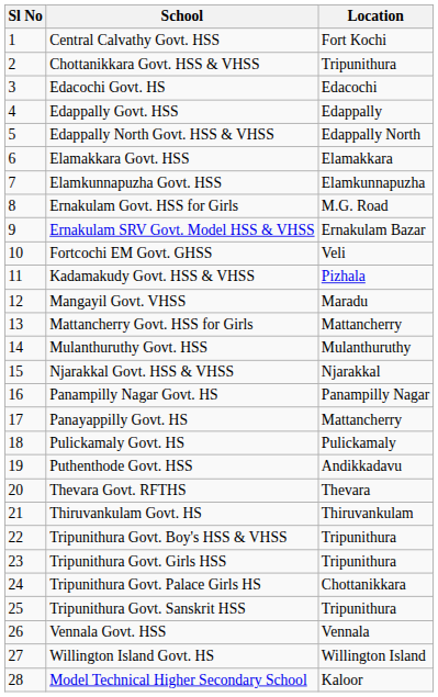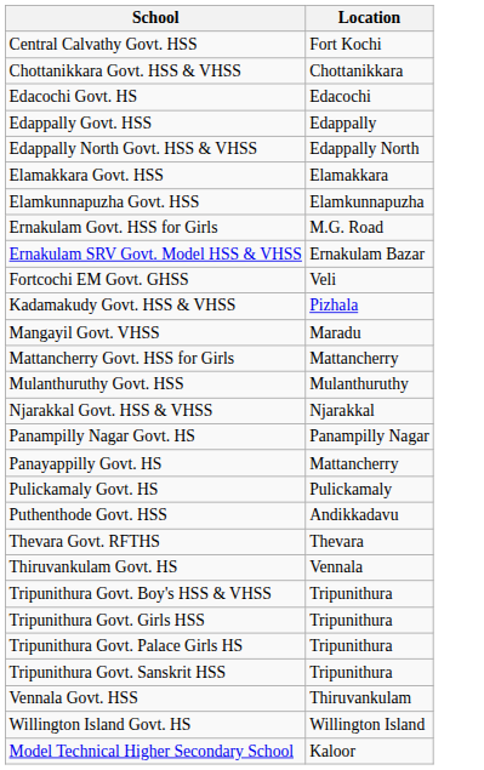 <table class="sortable wikitable">
 <tr>
-<th>Sl No</th>
 <th>School</th>
 <th>Location</th>
 </tr>
 <tr>
-<td>1</td>
 <td>Central Calvathy Govt. HSS</td>
 <td>Fort Kochi</td>
 </tr>
 <tr>
-<td>2</td>
 <td>Chottanikkara Govt. HSS & VHSS</td>
-<td>Tripunithura</td>
+<td>Chottanikkara</td>
 </tr>
 <tr>
-<td>3</td>
 <td>Edacochi Govt. HS</td>
 <td>Edacochi</td>
 </tr>
 <tr>
-<td>4</td>
 <td>Edappally Govt. HSS</td>
 <td>Edappally</td>
 </tr>
 <tr>
-<td>5</td>
 <td>Edappally North Govt. HSS & VHSS</td>
 <td>Edappally North</td>
 </tr>
 <tr>
-<td>6</td>
 <td>Elamakkara Govt. HSS</td>
 <td>Elamakkara</td>
 </tr>
 <tr>
-<td>7</td>
 <td>Elamkunnapuzha Govt. HSS</td>
 <td>Elamkunnapuzha</td>
 </tr>
 <tr>
-<td>8</td>
 <td>Ernakulam Govt. HSS for Girls</td>
 <td>M.G. Road</td>
 </tr>
 <tr>
-<td>9</td>
 <td><a href='#'>Ernakulam SRV Govt. Model HSS & VHSS</a></td>
 <td>Ernakulam Bazar</td>
 </tr>
 <tr>
-<td>10</td>
 <td>Fortcochi EM Govt. GHSS</td>
 <td>Veli</td>
 </tr>
 <tr>
-<td>11</td>
 <td>Kadamakudy Govt. HSS & VHSS</td>
 <td><a href='#'>Pizhala</a></td>
 </tr>
 <tr>
-<td>12</td>
 <td>Mangayil Govt. VHSS</td>
 <td>Maradu</td>
 </tr>
 <tr>
-<td>13</td>
 <td>Mattancherry Govt. HSS for Girls</td>
 <td>Mattancherry</td>
 </tr>
 <tr>
-<td>14</td>
 <td>Mulanthuruthy Govt. HSS</td>
 <td>Mulanthuruthy</td>
 </tr>
 <tr>
-<td>15</td>
 <td>Njarakkal Govt. HSS & VHSS</td>
 <td>Njarakkal</td>
 </tr>
 <tr>
-<td>16</td>
 <td>Panampilly Nagar Govt. HS</td>
 <td>Panampilly Nagar</td>
 </tr>
 <tr>
-<td>17</td>
 <td>Panayappilly Govt. HS</td>
 <td>Mattancherry</td>
 </tr>
 <tr>
-<td>18</td>
 <td>Pulickamaly Govt. HS</td>
 <td>Pulickamaly</td>
 </tr>
 <tr>
-<td>19</td>
 <td>Puthenthode Govt. HSS</td>
 <td>Andikkadavu</td>
 </tr>
 <tr>
-<td>20</td>
 <td>Thevara Govt. RFTHS</td>
 <td>Thevara</td>
 </tr>
 <tr>
-<td>21</td>
 <td>Thiruvankulam Govt. HS</td>
-<td>Thiruvankulam</td>
+<td>Vennala</td>
 </tr>
 <tr>
-<td>22</td>
 <td>Tripunithura Govt. Boy's HSS & VHSS</td>
 <td>Tripunithura</td>
 </tr>
 <tr>
-<td>23</td>
 <td>Tripunithura Govt. Girls HSS</td>
 <td>Tripunithura</td>
 </tr>
 <tr>
-<td>24</td>
 <td>Tripunithura Govt. Palace Girls HS</td>
-<td>Chottanikkara</td>
+<td>Tripunithura</td>
 </tr>
 <tr>
-<td>25</td>
 <td>Tripunithura Govt. Sanskrit HSS</td>
 <td>Tripunithura</td>
 </tr>
 <tr>
-<td>26</td>
 <td>Vennala Govt. HSS</td>
-<td>Vennala</td>
+<td>Thiruvankulam</td>
 </tr>
 <tr>
-<td>27</td>
 <td>Willington Island Govt. HS</td>
 <td>Willington Island</td>
 </tr>
 <tr>
-<td>28</td>
 <td><a href='#'>Model Technical Higher Secondary School</a></td>
 <td>Kaloor</td>
 </tr>
 </table>
